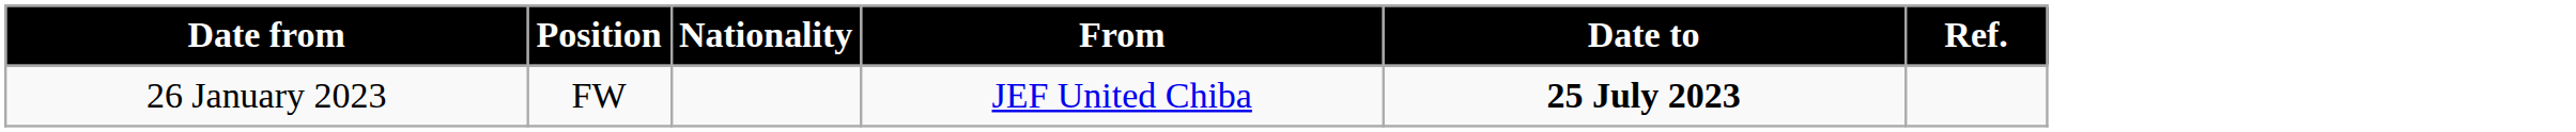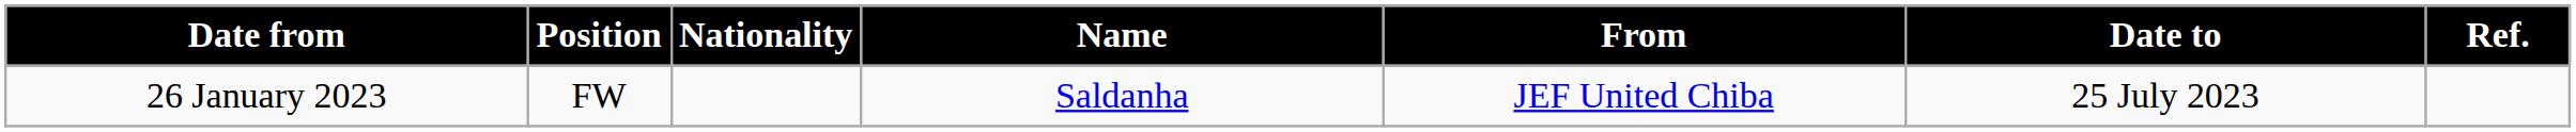 <table class="wikitable" style="text-align:center; font-size:90%; ">
 <tr>
 <th style="background:#000000; color:#fff; width:200px;">Date from</th>
 <th style="background:#000000; color:#fff; width:50px;">Position</th>
 <th style="background:#000000; color:#fff; width:50px;">Nationality</th>
+<th style="background:#000000; color:#fff; width:200px;">Name</th>
 <th style="background:#000000; color:#fff; width:200px;">From</th>
 <th style="background:#000000; color:#fff; width:200px;">Date to</th>
 <th style="background:#000000; color:#fff; width:50px;">Ref.</th>
 </tr>
 <tr>
 <td>26 January 2023</td>
 <td>FW</td>
 <td></td>
+<td><a href='#'>Saldanha</a></td>
 <td><a href='#'>JEF United Chiba</a></td>
-<td><strong>25 July 2023</strong></td>
+<td>25 July 2023</td>
 <td></td>
 </tr>
 </table>
